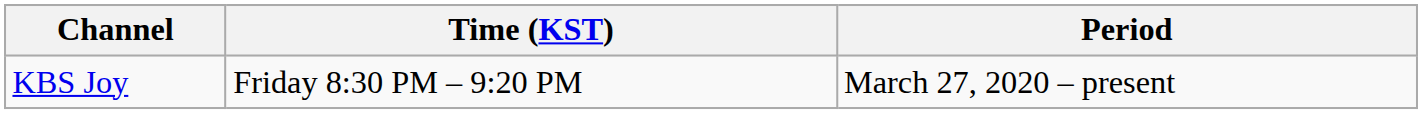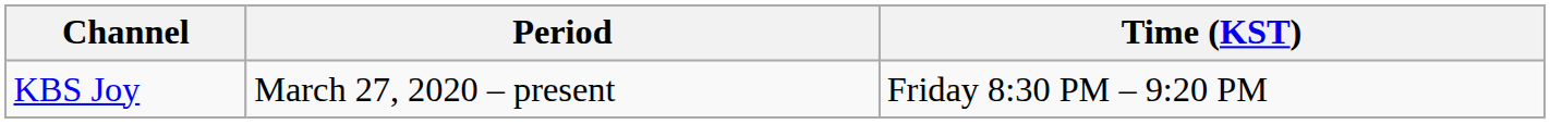 <table class="wikitable" style="width:700px;">
 <tr>
 <th>Channel</th>
+<th>Period</th>
 <th>Time (<a href='#'>KST</a>)</th>
-<th>Period</th>
 </tr>
 <tr>
 <td><a href='#'>KBS Joy</a></td>
+<td>March 27, 2020 – present</td>
 <td>Friday 8:30 PM – 9:20 PM</td>
-<td>March 27, 2020 – present</td>
 </tr>
 </table>
